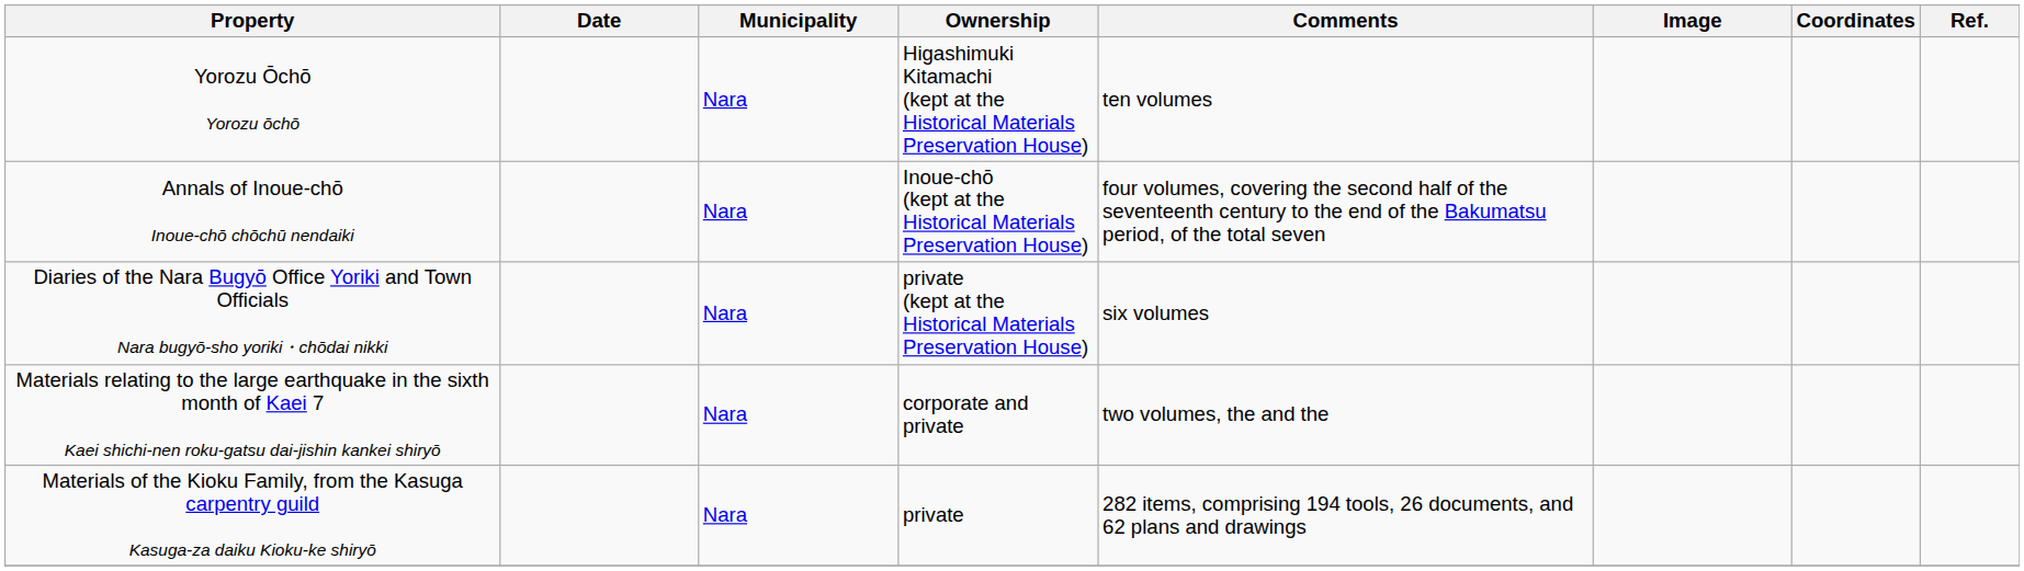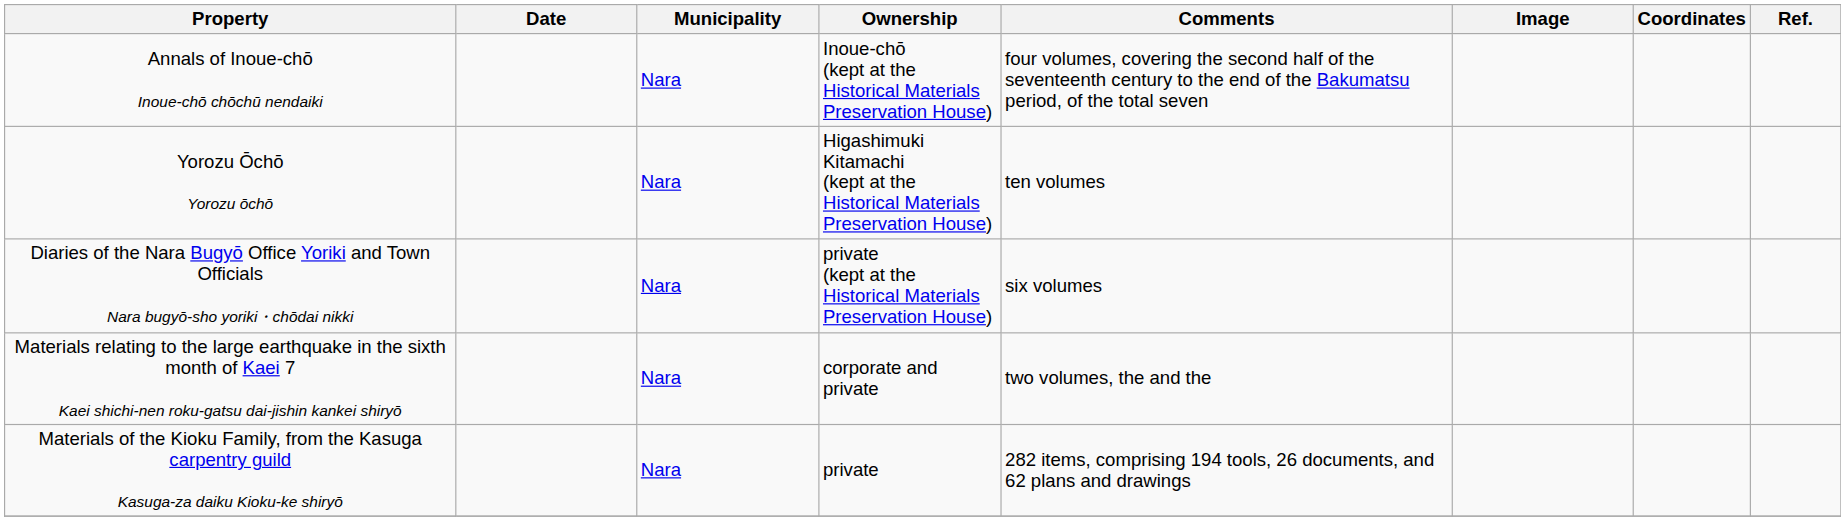 <table class="wikitable sortable"  style="width:100%;">
 <tr>
 <th width="25%" align="left">Property</th>
 <th width="10%" align="left" data-sort-type="number">Date</th>
 <th width="10%" align="left">Municipality</th>
 <th width="10%" align="left">Ownership</th>
 <th width="25%" align="left" class="unsortable">Comments</th>
 <th width="10%" align="left" class="unsortable">Image</th>
 <th width="5%" align="left" class="unsortable">Coordinates</th>
 <th width="5%" align="left" class="unsortable">Ref.</th>
 </tr>
 <tr>
+<td align="center">Annals of Inoue-chō<br><br><small><em>Inoue-chō chōchū nendaiki</em></small></td>
+<td></td>
+<td><a href='#'>Nara</a></td>
+<td>Inoue-chō<br>(kept at the <a href='#'>Historical Materials Preservation House</a>)</td>
+<td>four volumes, covering the second half of the seventeenth century to the end of the <a href='#'>Bakumatsu</a> period, of the total seven</td>
+<td></td>
+<td></td>
+<td></td>
+</tr>
+<tr>
 <td align="center">Yorozu Ōchō<br><br><small><em>Yorozu ōchō</em></small></td>
 <td></td>
 <td><a href='#'>Nara</a></td>
 <td>Higashimuki Kitamachi<br>(kept at the <a href='#'>Historical Materials Preservation House</a>)</td>
 <td>ten volumes</td>
-<td></td>
-<td></td>
-<td></td>
-</tr>
-<tr>
-<td align="center">Annals of Inoue-chō<br><br><small><em>Inoue-chō chōchū nendaiki</em></small></td>
-<td></td>
-<td><a href='#'>Nara</a></td>
-<td>Inoue-chō<br>(kept at the <a href='#'>Historical Materials Preservation House</a>)</td>
-<td>four volumes, covering the second half of the seventeenth century to the end of the <a href='#'>Bakumatsu</a> period, of the total seven</td>
 <td></td>
 <td></td>
 <td></td>
 </tr>
 <tr>
 <td align="center">Diaries of the Nara <a href='#'>Bugyō</a> Office <a href='#'>Yoriki</a> and Town Officials<br><br><small><em>Nara bugyō-sho yoriki・chōdai nikki</em></small></td>
 <td></td>
 <td><a href='#'>Nara</a></td>
 <td>private<br>(kept at the <a href='#'>Historical Materials Preservation House</a>)</td>
 <td>six volumes</td>
 <td></td>
 <td></td>
 <td></td>
 </tr>
 <tr>
 <td align="center">Materials relating to the large earthquake in the sixth month of <a href='#'>Kaei</a> 7<br><br><small><em>Kaei shichi-nen roku-gatsu dai-jishin kankei shiryō</em></small></td>
 <td></td>
 <td><a href='#'>Nara</a></td>
 <td>corporate and private</td>
 <td>two volumes, the  and the </td>
 <td></td>
 <td></td>
 <td></td>
 </tr>
 <tr>
 <td align="center">Materials of the Kioku Family, from the Kasuga <a href='#'>carpentry guild</a><br><br><small><em>Kasuga-za daiku Kioku-ke shiryō</em></small></td>
 <td></td>
 <td><a href='#'>Nara</a></td>
 <td>private</td>
 <td>282 items, comprising 194 tools, 26 documents, and 62 plans and drawings</td>
 <td></td>
 <td></td>
 <td></td>
 </tr>
 <tr>
 </tr>
 </table>
